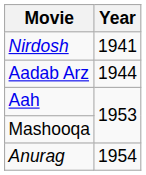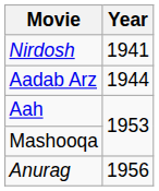 <table class="wikitable sortable">
 <tr>
 <th>Movie</th>
 <th>Year</th>
 </tr>
 <tr>
 <td><em><a href='#'>Nirdosh</a></em></td>
 <td>1941</td>
 </tr>
 <tr>
 <td><a href='#'>Aadab Arz</a></td>
 <td>1944</td>
 </tr>
 <tr>
 <td><a href='#'>Aah</a></td>
 <td rowspan="2">1953</td>
 </tr>
 <tr>
 <td>Mashooqa</td>
 </tr>
 <tr>
 <td><em>Anurag</em></td>
-<td>1954</td>
+<td>1956</td>
 </tr>
 </table>
